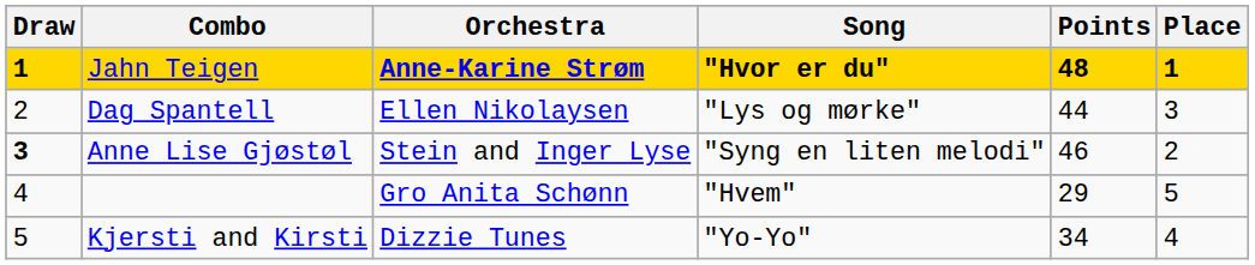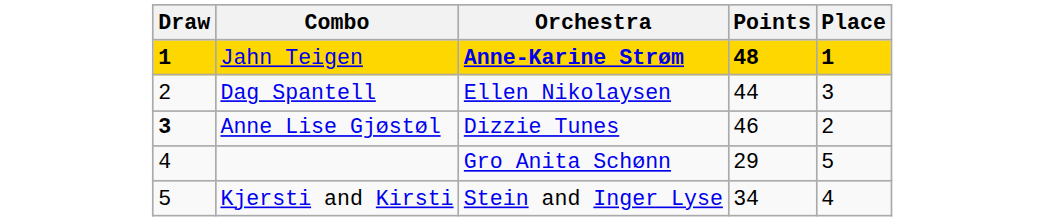 <table class="sortable wikitable" style="margin: 1em auto 1em auto">
 <tr>
 <th>Draw</th>
 <th>Combo</th>
 <th>Orchestra</th>
-<th>Song</th>
 <th>Points</th>
 <th>Place</th>
 </tr>
 <tr bgcolor="#FFD700">
 <td><strong>1</strong></td>
 <td><a href='#'>Jahn Teigen</a></td>
 <td><strong><a href='#'>Anne-Karine Strøm</a></strong></td>
-<td><strong>"Hvor er du"</strong></td>
 <td><strong>48</strong></td>
 <td><strong>1</strong></td>
 </tr>
 <tr>
 <td>2</td>
 <td><a href='#'>Dag Spantell</a></td>
 <td><a href='#'>Ellen Nikolaysen</a></td>
-<td>"Lys og mørke"</td>
 <td>44</td>
 <td>3</td>
 </tr>
 <tr>
 <td><strong>3</strong></td>
 <td><a href='#'>Anne Lise Gjøstøl</a></td>
-<td><a href='#'>Stein</a> and <a href='#'>Inger Lyse</a></td>
-<td>"Syng en liten melodi"</td>
+<td><a href='#'>Dizzie Tunes</a></td>
 <td>46</td>
 <td>2</td>
 </tr>
 <tr>
 <td>4</td>
 <td></td>
 <td><a href='#'>Gro Anita Schønn</a></td>
-<td>"Hvem"</td>
 <td>29</td>
 <td>5</td>
 </tr>
 <tr>
 <td>5</td>
 <td><a href='#'>Kjersti</a> and <a href='#'>Kirsti</a></td>
-<td><a href='#'>Dizzie Tunes</a></td>
-<td>"Yo-Yo"</td>
+<td><a href='#'>Stein</a> and <a href='#'>Inger Lyse</a></td>
 <td>34</td>
 <td>4</td>
 </tr>
 </table>
